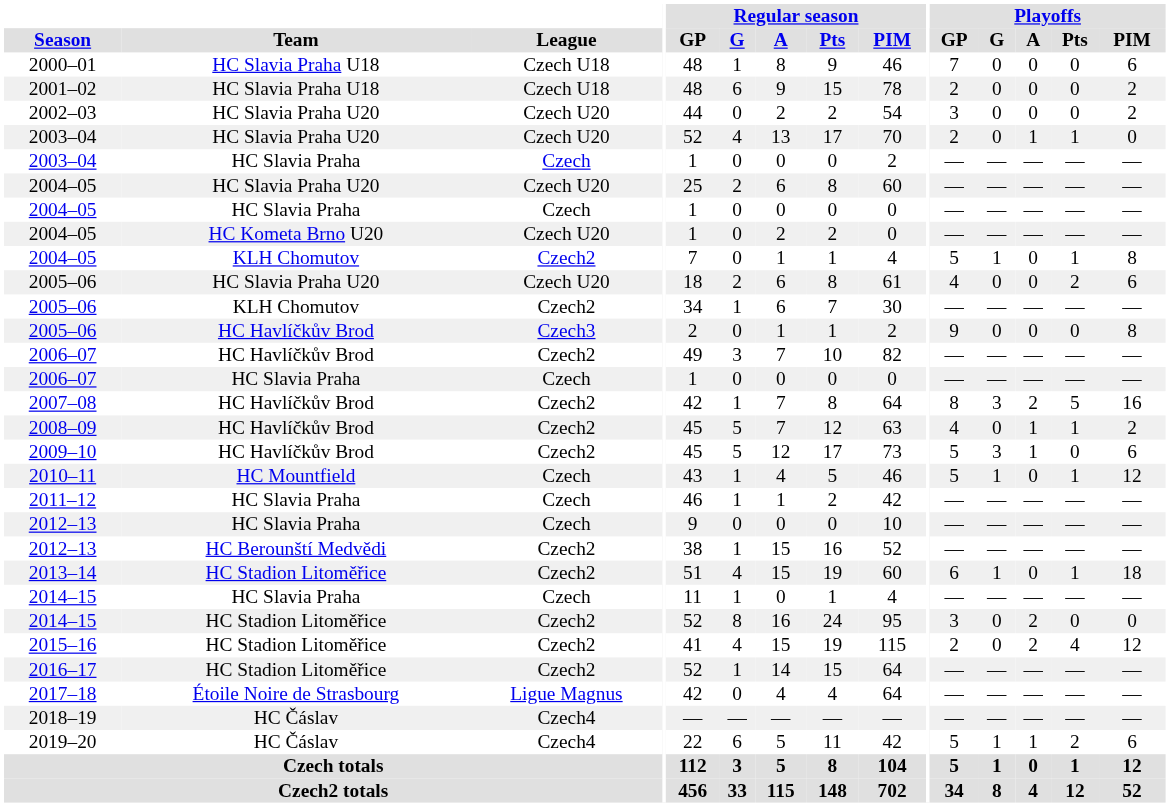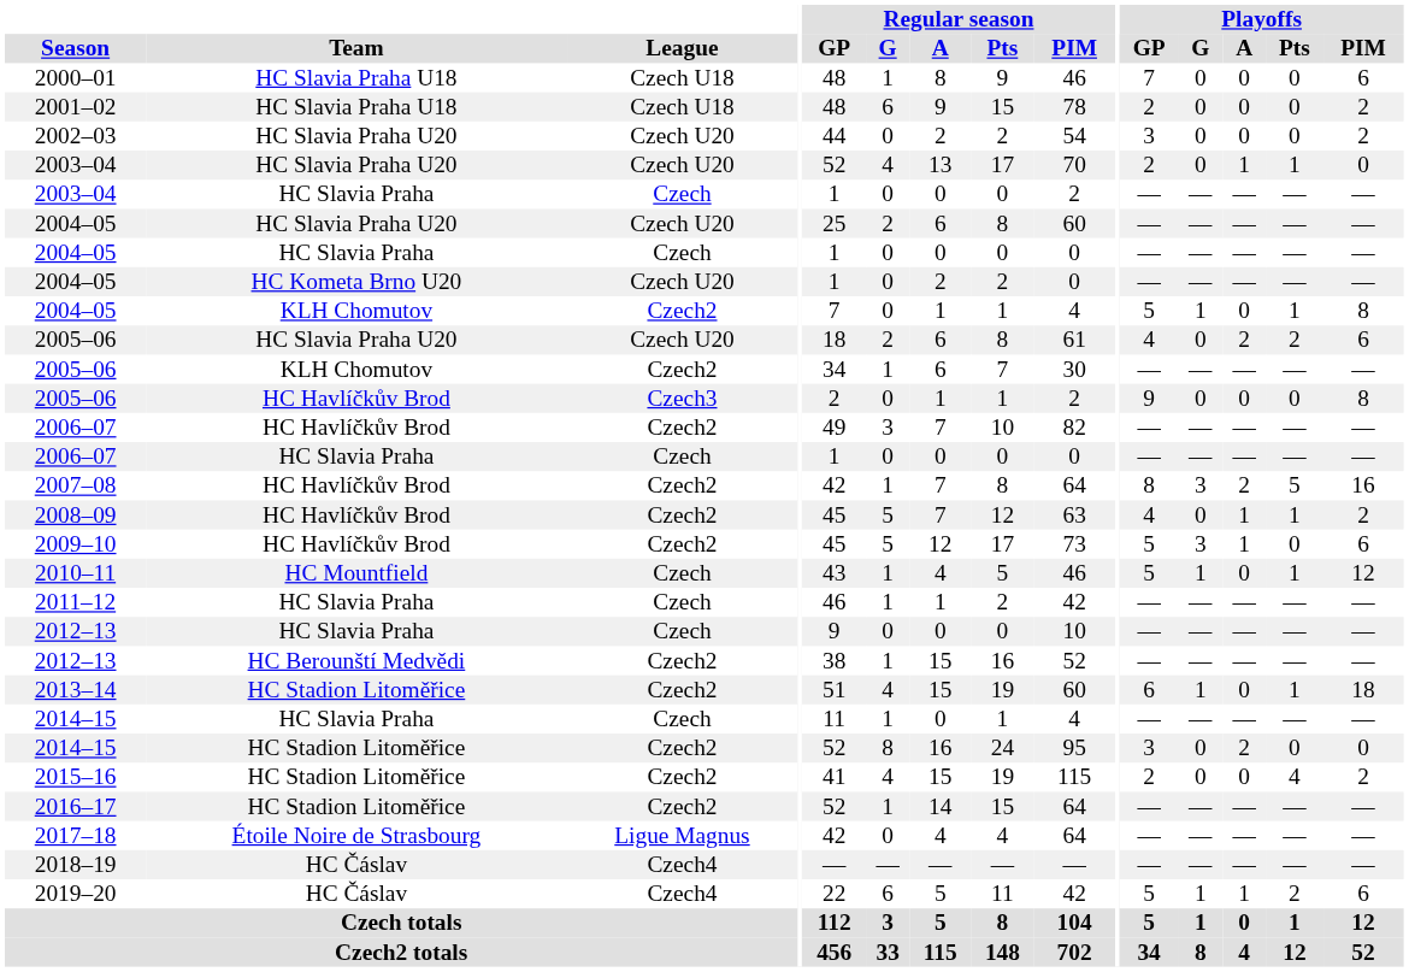 <table border="0" cellpadding="1" cellspacing="0" style="text-align:center; width:60em">
 <tr bgcolor="#e0e0e0">
 <th colspan="3" bgcolor="#ffffff"></th>
 <th rowspan="99" bgcolor="#ffffff"></th>
 <th colspan="5"><a href='#'>Regular season</a></th>
 <th rowspan="99" bgcolor="#ffffff"></th>
 <th colspan="5"><a href='#'>Playoffs</a></th>
 </tr>
 <tr bgcolor="#e0e0e0">
 <th><a href='#'>Season</a></th>
 <th>Team</th>
 <th>League</th>
 <th>GP</th>
 <th><a href='#'>G</a></th>
 <th><a href='#'>A</a></th>
 <th><a href='#'>Pts</a></th>
 <th><a href='#'>PIM</a></th>
 <th>GP</th>
 <th>G</th>
 <th>A</th>
 <th>Pts</th>
 <th>PIM</th>
 </tr>
 <tr>
 <td>2000–01</td>
 <td><a href='#'>HC Slavia Praha</a> U18</td>
 <td>Czech U18</td>
 <td>48</td>
 <td>1</td>
 <td>8</td>
 <td>9</td>
 <td>46</td>
 <td>7</td>
 <td>0</td>
 <td>0</td>
 <td>0</td>
 <td>6</td>
 </tr>
 <tr bgcolor="#f0f0f0">
 <td>2001–02</td>
 <td>HC Slavia Praha U18</td>
 <td>Czech U18</td>
 <td>48</td>
 <td>6</td>
 <td>9</td>
 <td>15</td>
 <td>78</td>
 <td>2</td>
 <td>0</td>
 <td>0</td>
 <td>0</td>
 <td>2</td>
 </tr>
 <tr>
 <td>2002–03</td>
 <td>HC Slavia Praha U20</td>
 <td>Czech U20</td>
 <td>44</td>
 <td>0</td>
 <td>2</td>
 <td>2</td>
 <td>54</td>
 <td>3</td>
 <td>0</td>
 <td>0</td>
 <td>0</td>
 <td>2</td>
 </tr>
 <tr bgcolor="#f0f0f0">
 <td>2003–04</td>
 <td>HC Slavia Praha U20</td>
 <td>Czech U20</td>
 <td>52</td>
 <td>4</td>
 <td>13</td>
 <td>17</td>
 <td>70</td>
 <td>2</td>
 <td>0</td>
 <td>1</td>
 <td>1</td>
 <td>0</td>
 </tr>
 <tr>
 <td><a href='#'>2003–04</a></td>
 <td>HC Slavia Praha</td>
 <td><a href='#'>Czech</a></td>
 <td>1</td>
 <td>0</td>
 <td>0</td>
 <td>0</td>
 <td>2</td>
 <td>—</td>
 <td>—</td>
 <td>—</td>
 <td>—</td>
 <td>—</td>
 </tr>
 <tr bgcolor="#f0f0f0">
 <td>2004–05</td>
 <td>HC Slavia Praha U20</td>
 <td>Czech U20</td>
 <td>25</td>
 <td>2</td>
 <td>6</td>
 <td>8</td>
 <td>60</td>
 <td>—</td>
 <td>—</td>
 <td>—</td>
 <td>—</td>
 <td>—</td>
 </tr>
 <tr>
 <td><a href='#'>2004–05</a></td>
 <td>HC Slavia Praha</td>
 <td>Czech</td>
 <td>1</td>
 <td>0</td>
 <td>0</td>
 <td>0</td>
 <td>0</td>
 <td>—</td>
 <td>—</td>
 <td>—</td>
 <td>—</td>
 <td>—</td>
 </tr>
 <tr bgcolor="#f0f0f0">
 <td>2004–05</td>
 <td><a href='#'>HC Kometa Brno</a> U20</td>
 <td>Czech U20</td>
 <td>1</td>
 <td>0</td>
 <td>2</td>
 <td>2</td>
 <td>0</td>
 <td>—</td>
 <td>—</td>
 <td>—</td>
 <td>—</td>
 <td>—</td>
 </tr>
 <tr>
 <td><a href='#'>2004–05</a></td>
 <td><a href='#'>KLH Chomutov</a></td>
 <td><a href='#'>Czech2</a></td>
 <td>7</td>
 <td>0</td>
 <td>1</td>
 <td>1</td>
 <td>4</td>
 <td>5</td>
 <td>1</td>
 <td>0</td>
 <td>1</td>
 <td>8</td>
 </tr>
 <tr bgcolor="#f0f0f0">
 <td>2005–06</td>
 <td>HC Slavia Praha U20</td>
 <td>Czech U20</td>
 <td>18</td>
 <td>2</td>
 <td>6</td>
 <td>8</td>
 <td>61</td>
 <td>4</td>
 <td>0</td>
-<td>0</td>
+<td>2</td>
 <td>2</td>
 <td>6</td>
 </tr>
 <tr>
 <td><a href='#'>2005–06</a></td>
 <td>KLH Chomutov</td>
 <td>Czech2</td>
 <td>34</td>
 <td>1</td>
 <td>6</td>
 <td>7</td>
 <td>30</td>
 <td>—</td>
 <td>—</td>
 <td>—</td>
 <td>—</td>
 <td>—</td>
 </tr>
 <tr bgcolor="#f0f0f0">
 <td><a href='#'>2005–06</a></td>
 <td><a href='#'>HC Havlíčkův Brod</a></td>
 <td><a href='#'>Czech3</a></td>
 <td>2</td>
 <td>0</td>
 <td>1</td>
 <td>1</td>
 <td>2</td>
 <td>9</td>
 <td>0</td>
 <td>0</td>
 <td>0</td>
 <td>8</td>
 </tr>
 <tr>
 <td><a href='#'>2006–07</a></td>
 <td>HC Havlíčkův Brod</td>
 <td>Czech2</td>
 <td>49</td>
 <td>3</td>
 <td>7</td>
 <td>10</td>
 <td>82</td>
 <td>—</td>
 <td>—</td>
 <td>—</td>
 <td>—</td>
 <td>—</td>
 </tr>
 <tr bgcolor="#f0f0f0">
 <td><a href='#'>2006–07</a></td>
 <td>HC Slavia Praha</td>
 <td>Czech</td>
 <td>1</td>
 <td>0</td>
 <td>0</td>
 <td>0</td>
 <td>0</td>
 <td>—</td>
 <td>—</td>
 <td>—</td>
 <td>—</td>
 <td>—</td>
 </tr>
 <tr>
 <td><a href='#'>2007–08</a></td>
 <td>HC Havlíčkův Brod</td>
 <td>Czech2</td>
 <td>42</td>
 <td>1</td>
 <td>7</td>
 <td>8</td>
 <td>64</td>
 <td>8</td>
 <td>3</td>
 <td>2</td>
 <td>5</td>
 <td>16</td>
 </tr>
 <tr bgcolor="#f0f0f0">
 <td><a href='#'>2008–09</a></td>
 <td>HC Havlíčkův Brod</td>
 <td>Czech2</td>
 <td>45</td>
 <td>5</td>
 <td>7</td>
 <td>12</td>
 <td>63</td>
 <td>4</td>
 <td>0</td>
 <td>1</td>
 <td>1</td>
 <td>2</td>
 </tr>
 <tr>
 <td><a href='#'>2009–10</a></td>
 <td>HC Havlíčkův Brod</td>
 <td>Czech2</td>
 <td>45</td>
 <td>5</td>
 <td>12</td>
 <td>17</td>
 <td>73</td>
 <td>5</td>
 <td>3</td>
 <td>1</td>
 <td>0</td>
 <td>6</td>
 </tr>
 <tr bgcolor="#f0f0f0">
 <td><a href='#'>2010–11</a></td>
 <td><a href='#'>HC Mountfield</a></td>
 <td>Czech</td>
 <td>43</td>
 <td>1</td>
 <td>4</td>
 <td>5</td>
 <td>46</td>
 <td>5</td>
 <td>1</td>
 <td>0</td>
 <td>1</td>
 <td>12</td>
 </tr>
 <tr>
 <td><a href='#'>2011–12</a></td>
 <td>HC Slavia Praha</td>
 <td>Czech</td>
 <td>46</td>
 <td>1</td>
 <td>1</td>
 <td>2</td>
 <td>42</td>
 <td>—</td>
 <td>—</td>
 <td>—</td>
 <td>—</td>
 <td>—</td>
 </tr>
 <tr bgcolor="#f0f0f0">
 <td><a href='#'>2012–13</a></td>
 <td>HC Slavia Praha</td>
 <td>Czech</td>
 <td>9</td>
 <td>0</td>
 <td>0</td>
 <td>0</td>
 <td>10</td>
 <td>—</td>
 <td>—</td>
 <td>—</td>
 <td>—</td>
 <td>—</td>
 </tr>
 <tr>
 <td><a href='#'>2012–13</a></td>
 <td><a href='#'>HC Berounští Medvědi</a></td>
 <td>Czech2</td>
 <td>38</td>
 <td>1</td>
 <td>15</td>
 <td>16</td>
 <td>52</td>
 <td>—</td>
 <td>—</td>
 <td>—</td>
 <td>—</td>
 <td>—</td>
 </tr>
 <tr bgcolor="#f0f0f0">
 <td><a href='#'>2013–14</a></td>
 <td><a href='#'>HC Stadion Litoměřice</a></td>
 <td>Czech2</td>
 <td>51</td>
 <td>4</td>
 <td>15</td>
 <td>19</td>
 <td>60</td>
 <td>6</td>
 <td>1</td>
 <td>0</td>
 <td>1</td>
 <td>18</td>
 </tr>
 <tr>
 <td><a href='#'>2014–15</a></td>
 <td>HC Slavia Praha</td>
 <td>Czech</td>
 <td>11</td>
 <td>1</td>
 <td>0</td>
 <td>1</td>
 <td>4</td>
 <td>—</td>
 <td>—</td>
 <td>—</td>
 <td>—</td>
 <td>—</td>
 </tr>
 <tr bgcolor="#f0f0f0">
 <td><a href='#'>2014–15</a></td>
 <td>HC Stadion Litoměřice</td>
 <td>Czech2</td>
 <td>52</td>
 <td>8</td>
 <td>16</td>
 <td>24</td>
 <td>95</td>
 <td>3</td>
 <td>0</td>
 <td>2</td>
 <td>0</td>
 <td>0</td>
 </tr>
 <tr>
 <td><a href='#'>2015–16</a></td>
 <td>HC Stadion Litoměřice</td>
 <td>Czech2</td>
 <td>41</td>
 <td>4</td>
 <td>15</td>
 <td>19</td>
 <td>115</td>
 <td>2</td>
 <td>0</td>
+<td>0</td>
+<td>4</td>
 <td>2</td>
-<td>4</td>
-<td>12</td>
 </tr>
 <tr bgcolor="#f0f0f0">
 <td><a href='#'>2016–17</a></td>
 <td>HC Stadion Litoměřice</td>
 <td>Czech2</td>
 <td>52</td>
 <td>1</td>
 <td>14</td>
 <td>15</td>
 <td>64</td>
 <td>—</td>
 <td>—</td>
 <td>—</td>
 <td>—</td>
 <td>—</td>
 </tr>
 <tr>
 <td><a href='#'>2017–18</a></td>
 <td><a href='#'>Étoile Noire de Strasbourg</a></td>
 <td><a href='#'>Ligue Magnus</a></td>
 <td>42</td>
 <td>0</td>
 <td>4</td>
 <td>4</td>
 <td>64</td>
 <td>—</td>
 <td>—</td>
 <td>—</td>
 <td>—</td>
 <td>—</td>
 </tr>
 <tr bgcolor="#f0f0f0">
 <td>2018–19</td>
 <td>HC Čáslav</td>
 <td>Czech4</td>
 <td>—</td>
 <td>—</td>
 <td>—</td>
 <td>—</td>
 <td>—</td>
 <td>—</td>
 <td>—</td>
 <td>—</td>
 <td>—</td>
 <td>—</td>
 </tr>
 <tr>
 <td>2019–20</td>
 <td>HC Čáslav</td>
 <td>Czech4</td>
 <td>22</td>
 <td>6</td>
 <td>5</td>
 <td>11</td>
 <td>42</td>
 <td>5</td>
 <td>1</td>
 <td>1</td>
 <td>2</td>
 <td>6</td>
 </tr>
 <tr>
 </tr>
 <tr ALIGN="center" bgcolor="#e0e0e0">
 <th colspan="3">Czech totals</th>
 <th ALIGN="center">112</th>
 <th ALIGN="center">3</th>
 <th ALIGN="center">5</th>
 <th ALIGN="center">8</th>
 <th ALIGN="center">104</th>
 <th ALIGN="center">5</th>
 <th ALIGN="center">1</th>
 <th ALIGN="center">0</th>
 <th ALIGN="center">1</th>
 <th ALIGN="center">12</th>
 </tr>
 <tr>
 </tr>
 <tr ALIGN="center" bgcolor="#e0e0e0">
 <th colspan="3">Czech2 totals</th>
 <th ALIGN="center">456</th>
 <th ALIGN="center">33</th>
 <th ALIGN="center">115</th>
 <th ALIGN="center">148</th>
 <th ALIGN="center">702</th>
 <th ALIGN="center">34</th>
 <th ALIGN="center">8</th>
 <th ALIGN="center">4</th>
 <th ALIGN="center">12</th>
 <th ALIGN="center">52</th>
 </tr>
 </table>
